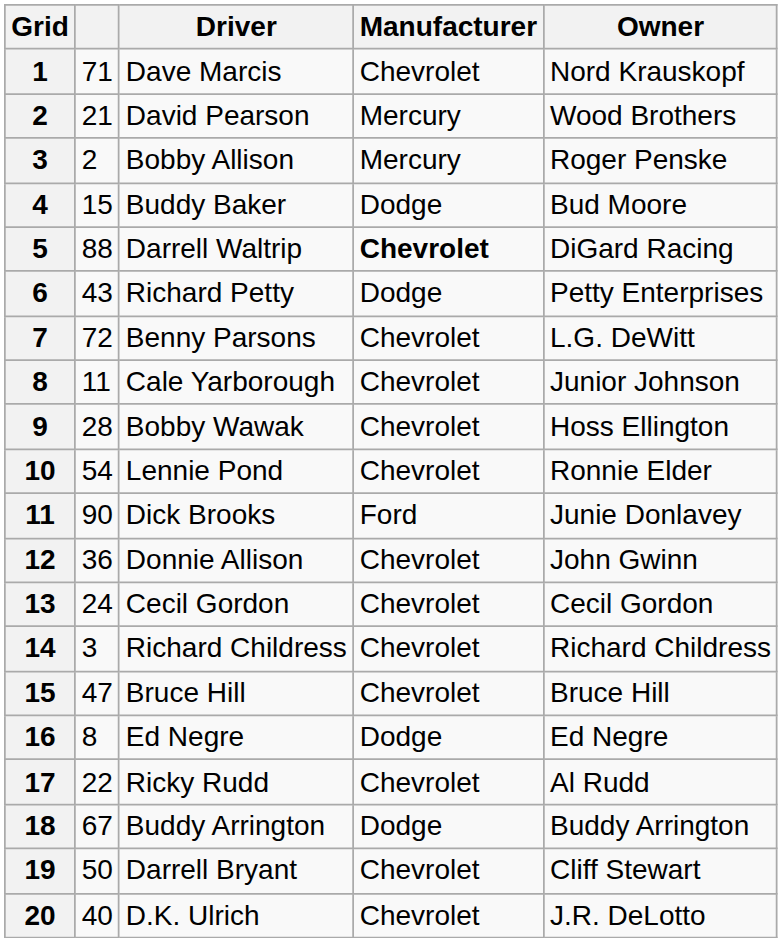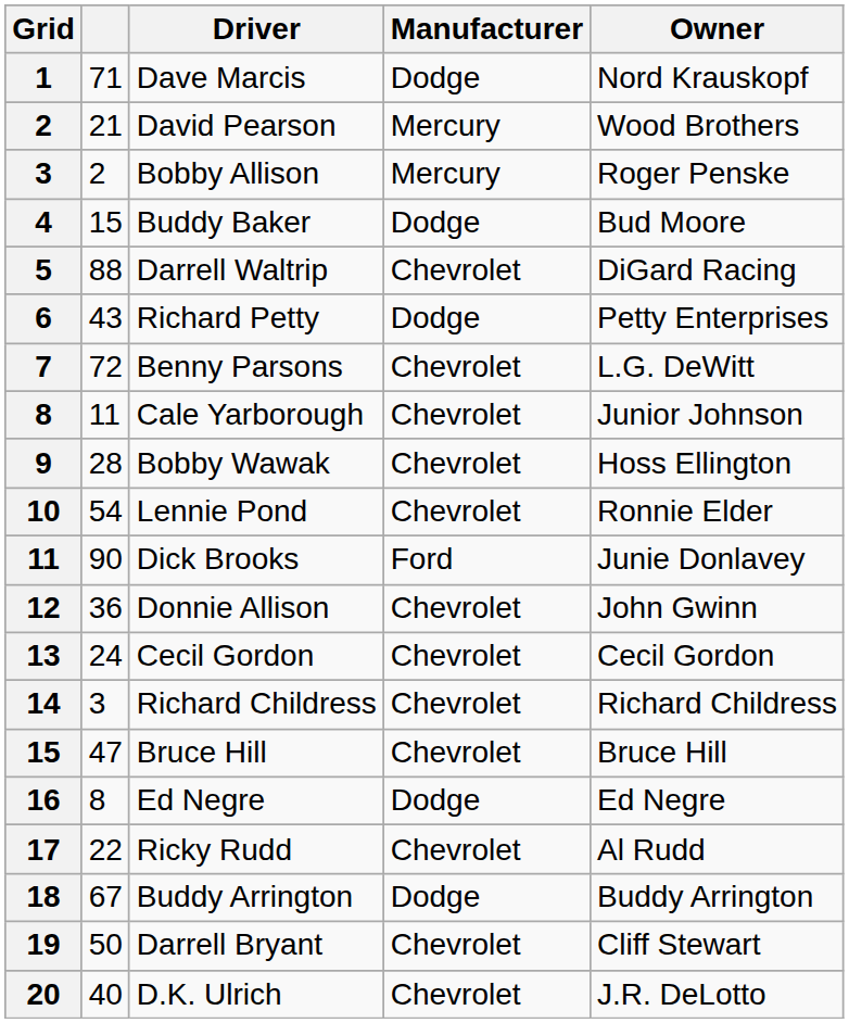 <table class="wikitable">
 <tr>
 <th>Grid</th>
 <th></th>
 <th>Driver</th>
 <th>Manufacturer</th>
 <th>Owner</th>
 </tr>
 <tr>
 <th>1</th>
 <td>71</td>
 <td>Dave Marcis</td>
-<td>Chevrolet</td>
+<td>Dodge</td>
 <td>Nord Krauskopf</td>
 </tr>
 <tr>
 <th>2</th>
 <td>21</td>
 <td>David Pearson</td>
 <td>Mercury</td>
 <td>Wood Brothers</td>
 </tr>
 <tr>
 <th>3</th>
 <td>2</td>
 <td>Bobby Allison</td>
 <td>Mercury</td>
 <td>Roger Penske</td>
 </tr>
 <tr>
 <th>4</th>
 <td>15</td>
 <td>Buddy Baker</td>
 <td>Dodge</td>
 <td>Bud Moore</td>
 </tr>
 <tr>
 <th>5</th>
 <td>88</td>
 <td>Darrell Waltrip</td>
-<td><strong>Chevrolet</strong></td>
+<td>Chevrolet</td>
 <td>DiGard Racing</td>
 </tr>
 <tr>
 <th>6</th>
 <td>43</td>
 <td>Richard Petty</td>
 <td>Dodge</td>
 <td>Petty Enterprises</td>
 </tr>
 <tr>
 <th>7</th>
 <td>72</td>
 <td>Benny Parsons</td>
 <td>Chevrolet</td>
 <td>L.G. DeWitt</td>
 </tr>
 <tr>
 <th>8</th>
 <td>11</td>
 <td>Cale Yarborough</td>
 <td>Chevrolet</td>
 <td>Junior Johnson</td>
 </tr>
 <tr>
 <th>9</th>
 <td>28</td>
 <td>Bobby Wawak</td>
 <td>Chevrolet</td>
 <td>Hoss Ellington</td>
 </tr>
 <tr>
 <th>10</th>
 <td>54</td>
 <td>Lennie Pond</td>
 <td>Chevrolet</td>
 <td>Ronnie Elder</td>
 </tr>
 <tr>
 <th>11</th>
 <td>90</td>
 <td>Dick Brooks</td>
 <td>Ford</td>
 <td>Junie Donlavey</td>
 </tr>
 <tr>
 <th>12</th>
 <td>36</td>
 <td>Donnie Allison</td>
 <td>Chevrolet</td>
 <td>John Gwinn</td>
 </tr>
 <tr>
 <th>13</th>
 <td>24</td>
 <td>Cecil Gordon</td>
 <td>Chevrolet</td>
 <td>Cecil Gordon</td>
 </tr>
 <tr>
 <th>14</th>
 <td>3</td>
 <td>Richard Childress</td>
 <td>Chevrolet</td>
 <td>Richard Childress</td>
 </tr>
 <tr>
 <th>15</th>
 <td>47</td>
 <td>Bruce Hill</td>
 <td>Chevrolet</td>
 <td>Bruce Hill</td>
 </tr>
 <tr>
 <th>16</th>
 <td>8</td>
 <td>Ed Negre</td>
 <td>Dodge</td>
 <td>Ed Negre</td>
 </tr>
 <tr>
 <th>17</th>
 <td>22</td>
 <td>Ricky Rudd</td>
 <td>Chevrolet</td>
 <td>Al Rudd</td>
 </tr>
 <tr>
 <th>18</th>
 <td>67</td>
 <td>Buddy Arrington</td>
 <td>Dodge</td>
 <td>Buddy Arrington</td>
 </tr>
 <tr>
 <th>19</th>
 <td>50</td>
 <td>Darrell Bryant</td>
 <td>Chevrolet</td>
 <td>Cliff Stewart</td>
 </tr>
 <tr>
 <th>20</th>
 <td>40</td>
 <td>D.K. Ulrich</td>
 <td>Chevrolet</td>
 <td>J.R. DeLotto</td>
 </tr>
 </table>
